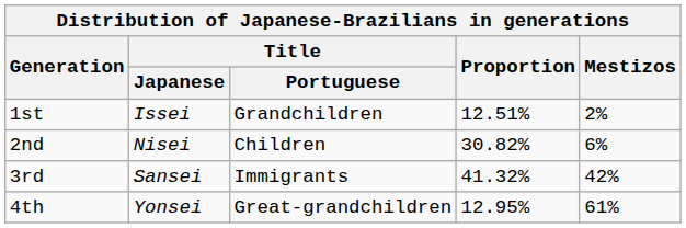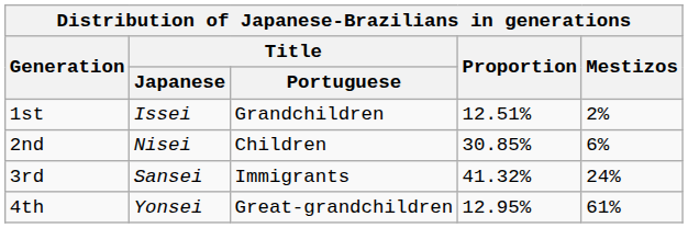 <table class="wikitable">
 <tr>
 <th colspan="5">Distribution of Japanese-Brazilians in generations</th>
 </tr>
 <tr>
 <th rowspan="2">Generation</th>
 <th colspan="2">Title</th>
 <th rowspan="2">Proportion</th>
 <th rowspan="2">Mestizos</th>
 </tr>
 <tr>
 <th>Japanese</th>
 <th>Portuguese</th>
 </tr>
 <tr>
 <td>1st</td>
 <td><em>Issei</em></td>
 <td>Grandchildren</td>
 <td>12.51%</td>
 <td>2%</td>
 </tr>
 <tr>
 <td>2nd</td>
 <td><em>Nisei</em></td>
 <td>Children</td>
-<td>30.82%</td>
+<td>30.85%</td>
 <td>6%</td>
 </tr>
 <tr>
 <td>3rd</td>
 <td><em>Sansei</em></td>
 <td>Immigrants</td>
 <td>41.32%</td>
-<td>42%</td>
+<td>24%</td>
 </tr>
 <tr>
 <td>4th</td>
 <td><em>Yonsei</em></td>
 <td>Great-grandchildren</td>
 <td>12.95%</td>
 <td>61%</td>
 </tr>
 </table>
